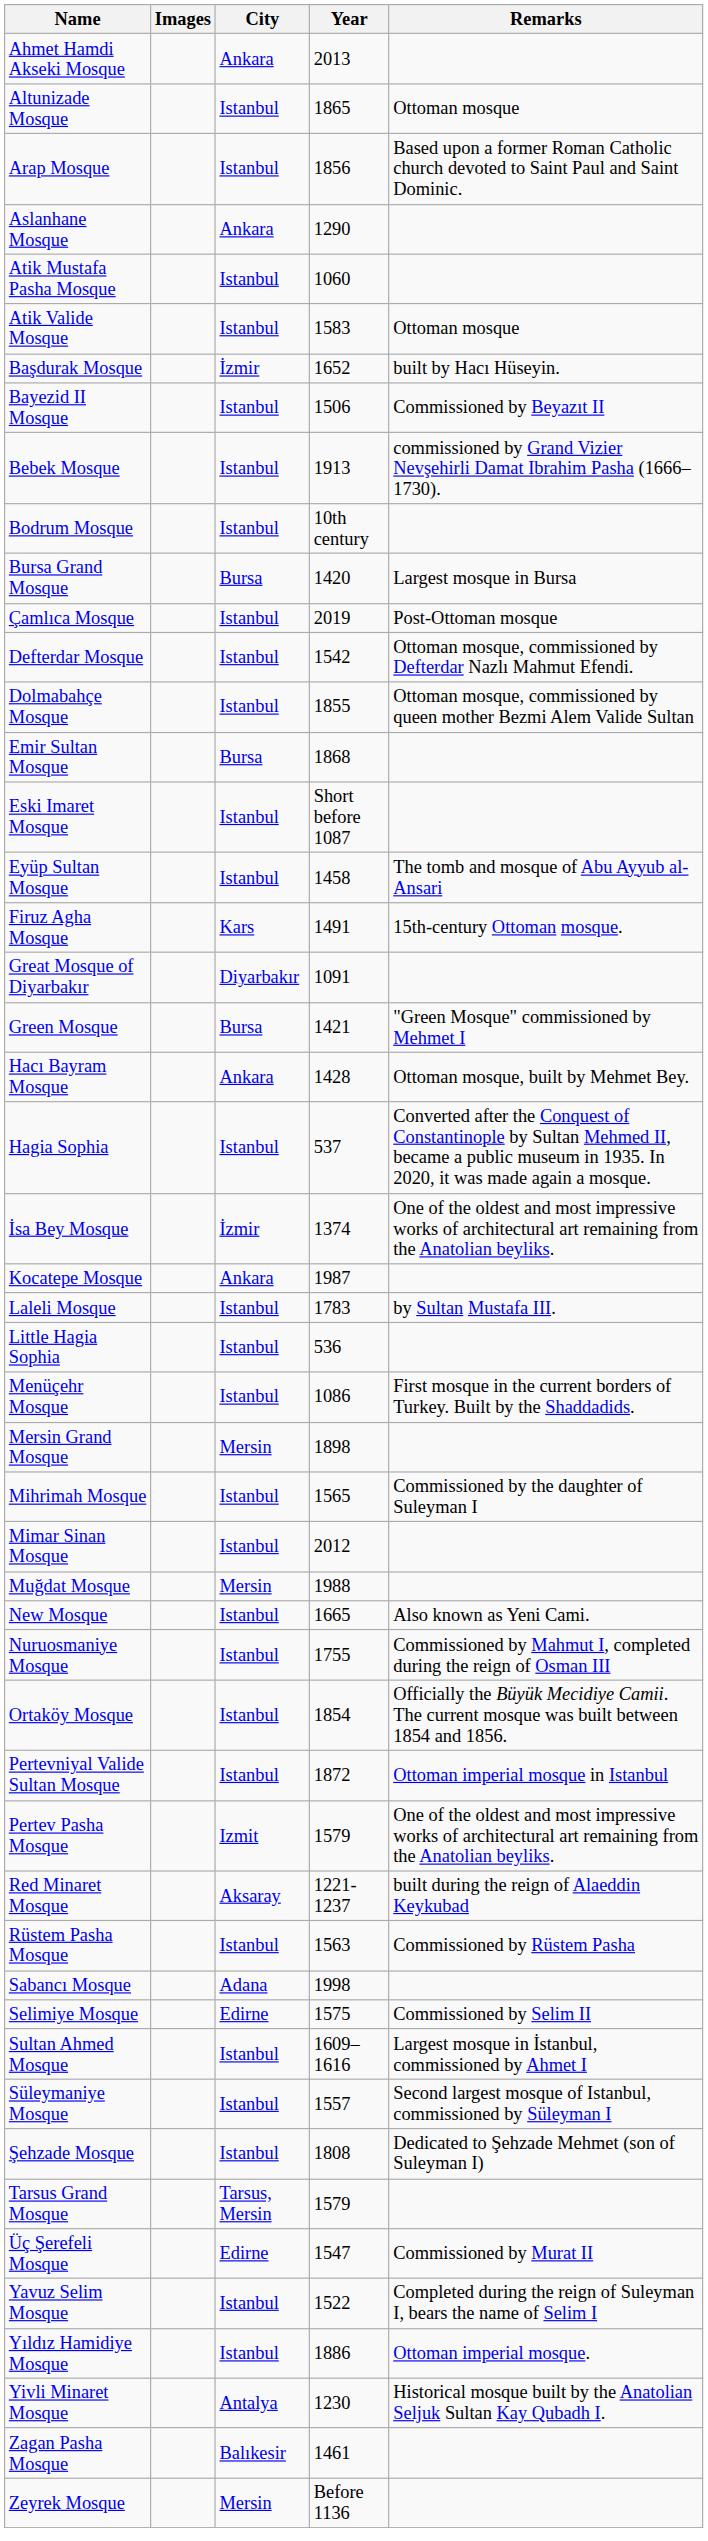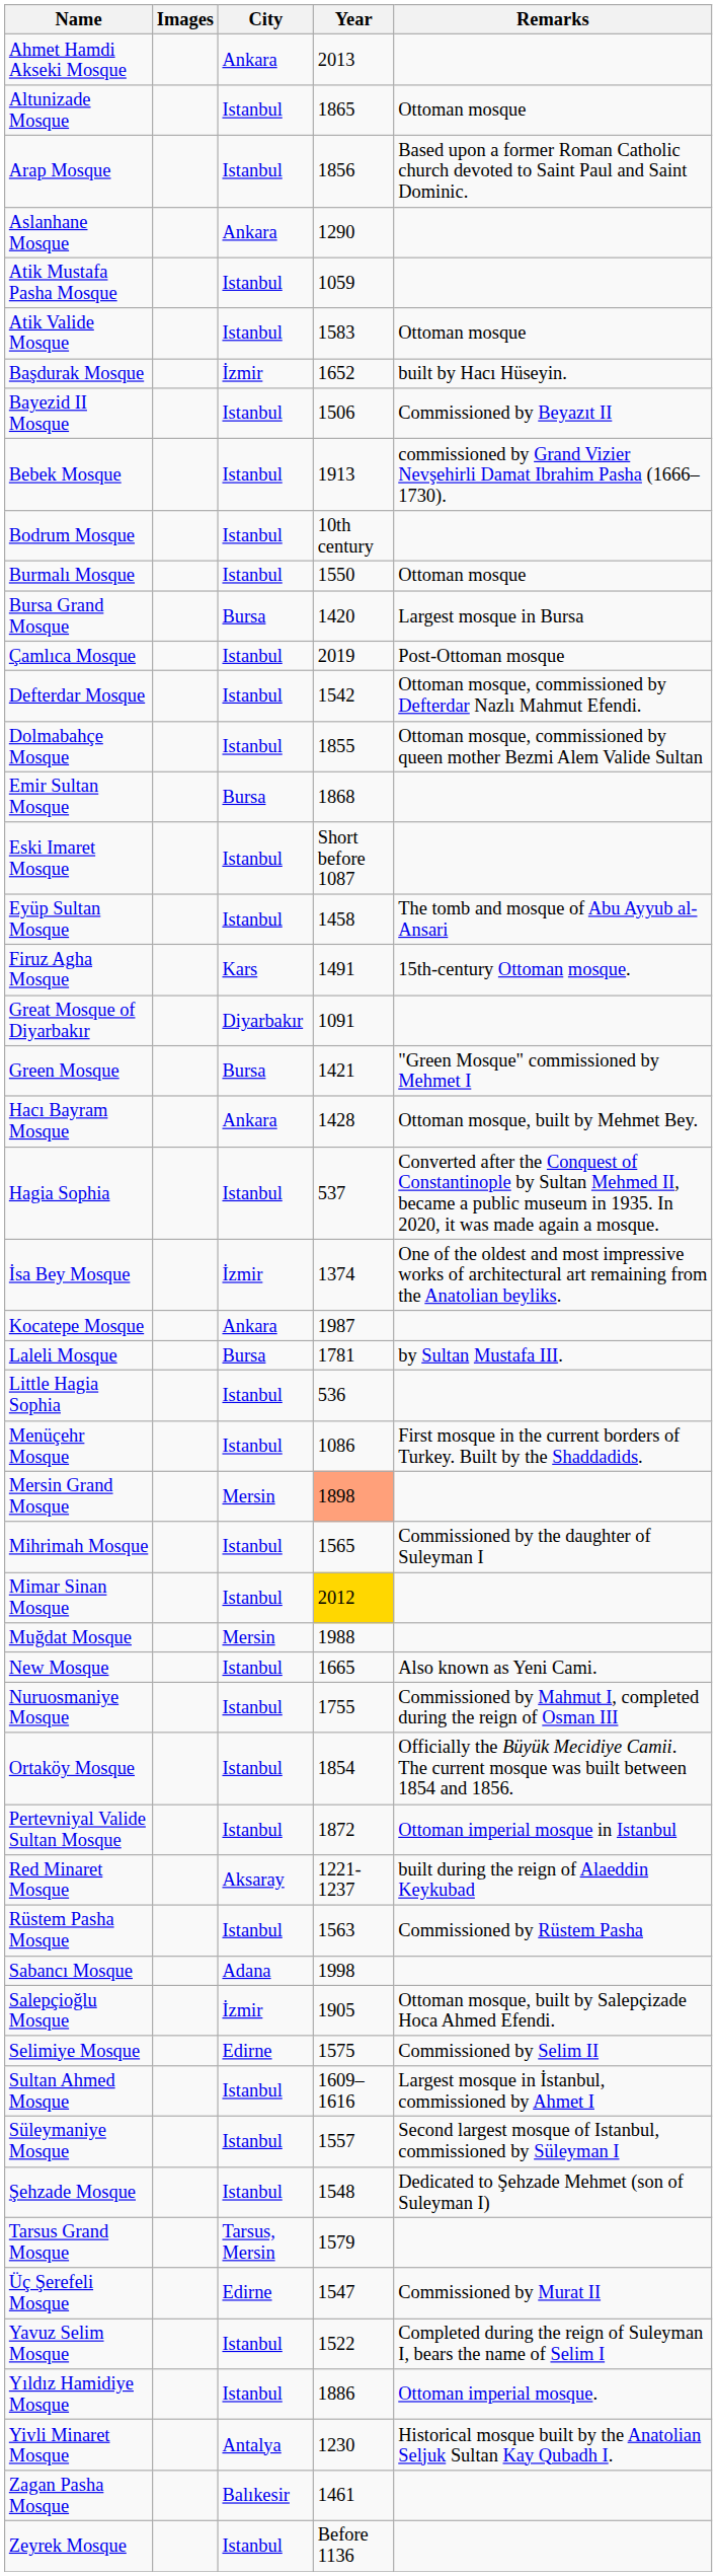 <table class="wikitable sortable">
 <tr>
 <th>Name</th>
 <th class=unsortable>Images</th>
 <th>City</th>
 <th>Year</th>
 <th class=unsortable>Remarks</th>
 </tr>
 <tr>
 <td><a href='#'>Ahmet Hamdi Akseki Mosque</a></td>
 <td></td>
 <td><a href='#'>Ankara</a></td>
 <td>2013</td>
 <td></td>
 </tr>
 <tr>
 <td><a href='#'>Altunizade Mosque</a></td>
 <td></td>
 <td><a href='#'>Istanbul</a></td>
 <td>1865</td>
 <td>Ottoman mosque</td>
 </tr>
 <tr>
 <td><a href='#'>Arap Mosque</a></td>
 <td></td>
 <td><a href='#'>Istanbul</a></td>
 <td>1856</td>
 <td>Based upon a former Roman Catholic church devoted to Saint Paul and Saint Dominic.</td>
 </tr>
 <tr>
 <td><a href='#'>Aslanhane Mosque</a></td>
 <td></td>
 <td><a href='#'>Ankara</a></td>
 <td>1290</td>
 <td></td>
 </tr>
 <tr>
 <td><a href='#'>Atik Mustafa Pasha Mosque</a></td>
 <td></td>
 <td><a href='#'>Istanbul</a></td>
-<td>1060</td>
+<td>1059</td>
 <td></td>
 </tr>
 <tr>
 <td><a href='#'>Atik Valide Mosque</a></td>
 <td></td>
 <td><a href='#'>Istanbul</a></td>
 <td>1583</td>
 <td>Ottoman mosque</td>
 </tr>
 <tr>
 <td><a href='#'>Başdurak Mosque</a></td>
 <td></td>
 <td><a href='#'>İzmir</a></td>
 <td>1652</td>
 <td>built by Hacı Hüseyin.</td>
 </tr>
 <tr>
 <td><a href='#'>Bayezid II Mosque</a></td>
 <td></td>
 <td><a href='#'>Istanbul</a></td>
 <td>1506</td>
 <td>Commissioned by <a href='#'>Beyazıt II</a></td>
 </tr>
 <tr>
 <td><a href='#'>Bebek Mosque</a></td>
 <td></td>
 <td><a href='#'>Istanbul</a></td>
 <td>1913</td>
 <td>commissioned by <a href='#'>Grand Vizier</a> <a href='#'>Nevşehirli Damat Ibrahim Pasha</a> (1666–1730).</td>
 </tr>
 <tr>
 <td><a href='#'>Bodrum Mosque</a></td>
 <td></td>
 <td><a href='#'>Istanbul</a></td>
 <td>10th century</td>
 <td></td>
+</tr>
+<tr>
+<td><a href='#'>Burmalı Mosque</a></td>
+<td></td>
+<td><a href='#'>Istanbul</a></td>
+<td>1550</td>
+<td>Ottoman mosque</td>
 </tr>
 <tr>
 <td><a href='#'>Bursa Grand Mosque</a></td>
 <td></td>
 <td><a href='#'>Bursa</a></td>
 <td>1420</td>
 <td>Largest mosque in Bursa</td>
 </tr>
 <tr>
 <td><a href='#'>Çamlıca Mosque</a></td>
 <td></td>
 <td><a href='#'>Istanbul</a></td>
 <td>2019</td>
 <td>Post-Ottoman mosque</td>
 </tr>
 <tr>
 <td><a href='#'>Defterdar Mosque</a></td>
 <td></td>
 <td><a href='#'>Istanbul</a></td>
 <td>1542</td>
 <td>Ottoman mosque, commissioned by <a href='#'>Defterdar</a> Nazlı Mahmut Efendi.</td>
 </tr>
 <tr>
 <td><a href='#'>Dolmabahçe Mosque</a></td>
 <td></td>
 <td><a href='#'>Istanbul</a></td>
 <td>1855</td>
 <td>Ottoman mosque, commissioned by queen mother Bezmi Alem Valide Sultan</td>
 </tr>
 <tr>
 <td><a href='#'>Emir Sultan Mosque</a></td>
 <td></td>
 <td><a href='#'>Bursa</a></td>
 <td>1868</td>
 <td></td>
 </tr>
 <tr>
 <td><a href='#'>Eski Imaret Mosque</a></td>
 <td></td>
 <td><a href='#'>Istanbul</a></td>
 <td>Short before 1087</td>
 <td></td>
 </tr>
 <tr>
 <td><a href='#'>Eyüp Sultan Mosque</a></td>
 <td></td>
 <td><a href='#'>Istanbul</a></td>
 <td>1458</td>
 <td>The tomb and mosque of <a href='#'>Abu Ayyub al-Ansari</a></td>
 </tr>
 <tr>
 <td><a href='#'>Firuz Agha Mosque</a></td>
 <td></td>
 <td><a href='#'>Kars</a></td>
 <td>1491</td>
 <td>15th-century <a href='#'>Ottoman</a> <a href='#'>mosque</a>.</td>
 </tr>
 <tr>
 <td><a href='#'>Great Mosque of Diyarbakır</a></td>
 <td></td>
 <td><a href='#'>Diyarbakır</a></td>
 <td>1091</td>
 <td></td>
 </tr>
 <tr>
 <td><a href='#'>Green Mosque</a></td>
 <td></td>
 <td><a href='#'>Bursa</a></td>
 <td>1421</td>
 <td>"Green Mosque" commissioned by <a href='#'>Mehmet I</a></td>
 </tr>
 <tr>
 <td><a href='#'>Hacı Bayram Mosque</a></td>
 <td></td>
 <td><a href='#'>Ankara</a></td>
 <td>1428</td>
 <td>Ottoman mosque, built by Mehmet Bey.</td>
 </tr>
 <tr>
 <td><a href='#'>Hagia Sophia</a></td>
 <td></td>
 <td><a href='#'>Istanbul</a></td>
 <td>537</td>
 <td>Converted after the <a href='#'>Conquest of Constantinople</a> by Sultan <a href='#'>Mehmed II</a>, became a public museum in 1935. In 2020, it was made again a mosque.</td>
 </tr>
 <tr>
 <td><a href='#'>İsa Bey Mosque</a></td>
 <td></td>
 <td><a href='#'>İzmir</a></td>
 <td>1374</td>
 <td>One of the oldest and most impressive works of architectural art remaining from the <a href='#'>Anatolian beyliks</a>.</td>
 </tr>
 <tr>
 <td><a href='#'>Kocatepe Mosque</a></td>
 <td></td>
 <td><a href='#'>Ankara</a></td>
 <td>1987</td>
 <td></td>
 </tr>
 <tr>
 <td><a href='#'>Laleli Mosque</a></td>
 <td></td>
-<td><a href='#'>Istanbul</a></td>
-<td>1783</td>
+<td><a href='#'>Bursa</a></td>
+<td>1781</td>
 <td>by <a href='#'>Sultan</a> <a href='#'>Mustafa III</a>.</td>
 </tr>
 <tr>
 <td><a href='#'>Little Hagia Sophia</a></td>
 <td></td>
 <td><a href='#'>Istanbul</a></td>
 <td>536</td>
 <td></td>
 </tr>
 <tr>
 <td><a href='#'>Menüçehr Mosque</a></td>
 <td></td>
 <td><a href='#'>Istanbul</a></td>
 <td>1086</td>
 <td>First mosque in the current borders of Turkey. Built by the <a href='#'>Shaddadids</a>.</td>
 </tr>
 <tr>
 <td><a href='#'>Mersin Grand Mosque</a></td>
 <td></td>
 <td><a href='#'>Mersin</a></td>
-<td>1898</td>
+<td style="background: lightsalmon;">1898</td>
 <td></td>
 </tr>
 <tr>
 <td><a href='#'>Mihrimah Mosque</a></td>
 <td></td>
 <td><a href='#'>Istanbul</a></td>
 <td>1565</td>
 <td>Commissioned by the daughter of Suleyman I</td>
 </tr>
 <tr>
 <td><a href='#'>Mimar Sinan Mosque</a></td>
 <td></td>
 <td><a href='#'>Istanbul</a></td>
-<td>2012</td>
+<td style="background: gold;">2012</td>
 <td></td>
 </tr>
 <tr>
 <td><a href='#'>Muğdat Mosque</a></td>
 <td></td>
 <td><a href='#'>Mersin</a></td>
 <td>1988</td>
 <td></td>
 </tr>
 <tr>
 <td><a href='#'>New Mosque</a></td>
 <td></td>
 <td><a href='#'>Istanbul</a></td>
 <td>1665</td>
 <td>Also known as Yeni Cami.</td>
 </tr>
 <tr>
 <td><a href='#'>Nuruosmaniye Mosque</a></td>
 <td></td>
 <td><a href='#'>Istanbul</a></td>
 <td>1755</td>
 <td>Commissioned by <a href='#'>Mahmut I</a>, completed during the reign of <a href='#'>Osman III</a></td>
 </tr>
 <tr>
 <td><a href='#'>Ortaköy Mosque</a></td>
 <td></td>
 <td><a href='#'>Istanbul</a></td>
 <td>1854</td>
 <td>Officially the <em>Büyük Mecidiye Camii</em>. The current mosque was built between 1854 and 1856.</td>
 </tr>
 <tr>
 <td><a href='#'>Pertevniyal Valide Sultan Mosque</a></td>
 <td></td>
 <td><a href='#'>Istanbul</a></td>
 <td>1872</td>
 <td><a href='#'>Ottoman imperial mosque</a> in <a href='#'>Istanbul</a></td>
 </tr>
 <tr>
-<td><a href='#'>Pertev Pasha Mosque</a></td>
-<td></td>
-<td><a href='#'>Izmit</a></td>
-<td>1579</td>
-<td>One of the oldest and most impressive works of architectural art remaining from the <a href='#'>Anatolian beyliks</a>.</td>
-</tr>
-<tr>
 <td><a href='#'>Red Minaret Mosque</a></td>
 <td></td>
 <td><a href='#'>Aksaray</a></td>
 <td>1221-1237</td>
 <td>built during the reign of <a href='#'>Alaeddin Keykubad</a></td>
 </tr>
 <tr>
 <td><a href='#'>Rüstem Pasha Mosque</a></td>
 <td></td>
 <td><a href='#'>Istanbul</a></td>
 <td>1563</td>
 <td>Commissioned by <a href='#'>Rüstem Pasha</a></td>
 </tr>
 <tr>
 <td><a href='#'>Sabancı Mosque</a></td>
 <td></td>
 <td><a href='#'>Adana</a></td>
 <td>1998</td>
 <td></td>
+</tr>
+<tr>
+<td><a href='#'>Salepçioğlu Mosque</a></td>
+<td></td>
+<td><a href='#'>İzmir</a></td>
+<td>1905</td>
+<td>Ottoman mosque, built by Salepçizade Hoca Ahmed Efendi.</td>
 </tr>
 <tr>
 <td><a href='#'>Selimiye Mosque</a></td>
 <td></td>
 <td><a href='#'>Edirne</a></td>
 <td>1575</td>
 <td>Commissioned by <a href='#'>Selim II</a></td>
 </tr>
 <tr>
 <td><a href='#'>Sultan Ahmed Mosque</a></td>
 <td></td>
 <td><a href='#'>Istanbul</a></td>
 <td>1609–1616</td>
 <td>Largest mosque in İstanbul, commissioned by <a href='#'>Ahmet I</a></td>
 </tr>
 <tr>
 <td><a href='#'>Süleymaniye Mosque</a></td>
 <td></td>
 <td><a href='#'>Istanbul</a></td>
 <td>1557</td>
 <td>Second largest mosque of Istanbul, commissioned by <a href='#'>Süleyman I</a></td>
 </tr>
 <tr>
 <td><a href='#'>Şehzade Mosque</a></td>
 <td></td>
 <td><a href='#'>Istanbul</a></td>
-<td>1808</td>
+<td>1548</td>
 <td>Dedicated to Şehzade Mehmet (son of Suleyman I)</td>
 </tr>
 <tr>
 <td><a href='#'>Tarsus Grand Mosque</a></td>
 <td></td>
 <td><a href='#'>Tarsus, Mersin</a></td>
 <td>1579</td>
 <td></td>
 </tr>
 <tr>
 <td><a href='#'>Üç Şerefeli Mosque</a></td>
 <td></td>
 <td><a href='#'>Edirne</a></td>
 <td>1547</td>
 <td>Commissioned by <a href='#'>Murat II</a></td>
 </tr>
 <tr>
 <td><a href='#'>Yavuz Selim Mosque</a></td>
 <td></td>
 <td><a href='#'>Istanbul</a></td>
 <td>1522</td>
 <td>Completed during the reign of Suleyman I, bears the name of <a href='#'>Selim I</a></td>
 </tr>
 <tr>
 <td><a href='#'>Yıldız Hamidiye Mosque</a></td>
 <td></td>
 <td><a href='#'>Istanbul</a></td>
 <td>1886</td>
 <td><a href='#'>Ottoman imperial mosque</a>.</td>
 </tr>
 <tr>
 <td><a href='#'>Yivli Minaret Mosque</a></td>
 <td></td>
 <td><a href='#'>Antalya</a></td>
 <td>1230</td>
 <td>Historical mosque built by the <a href='#'>Anatolian Seljuk</a> Sultan <a href='#'>Kay Qubadh I</a>.</td>
 </tr>
 <tr>
 <td><a href='#'>Zagan Pasha Mosque</a></td>
 <td></td>
 <td><a href='#'>Balıkesir</a></td>
 <td>1461</td>
 <td></td>
 </tr>
 <tr>
 <td><a href='#'>Zeyrek Mosque</a></td>
 <td></td>
-<td><a href='#'>Mersin</a></td>
+<td><a href='#'>Istanbul</a></td>
 <td>Before 1136</td>
 <td></td>
 </tr>
 </table>
